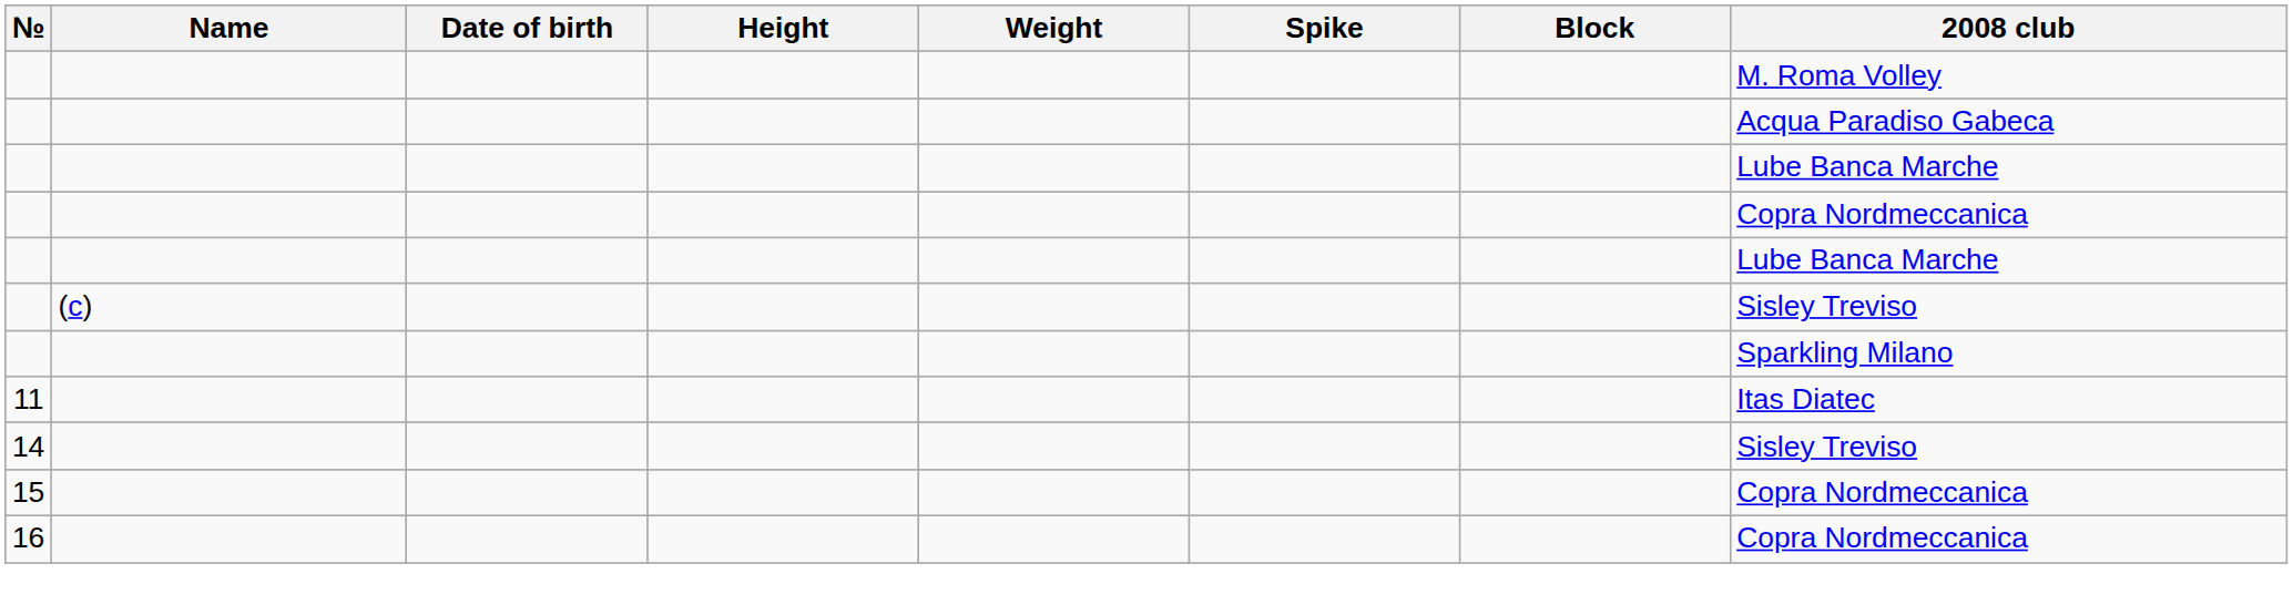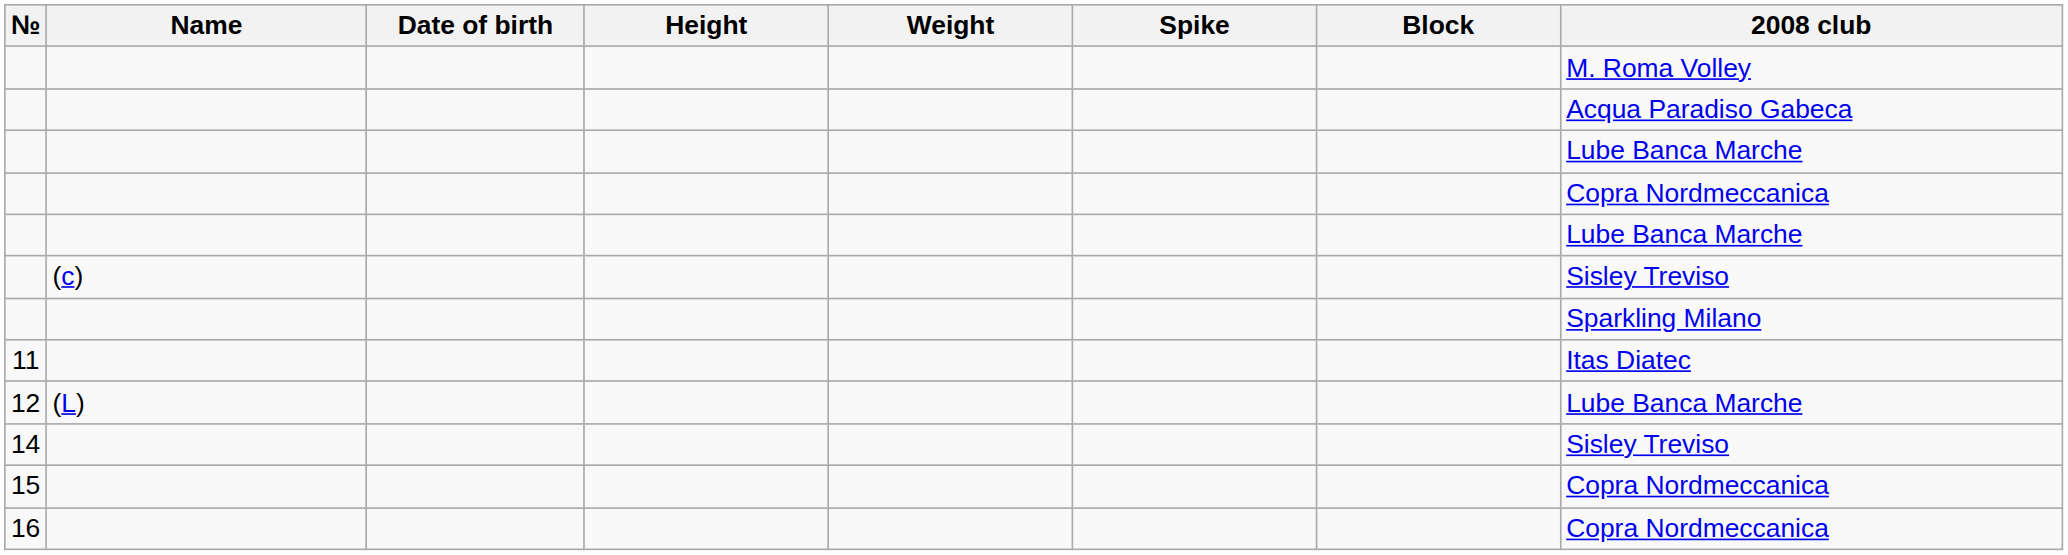 <table class="wikitable sortable" style="font-size:100%; text-align:center;">
 <tr>
 <th>№</th>
 <th style="width:12em">Name</th>
 <th style="width:8em">Date of birth</th>
 <th style="width:9em">Height</th>
 <th style="width:9em">Weight</th>
 <th style="width:9em">Spike</th>
 <th style="width:9em">Block</th>
 <th style="width:19em">2008 club</th>
 </tr>
 <tr>
 <td></td>
 <td style="text-align:left;"></td>
 <td style="text-align:right;"></td>
 <td></td>
 <td></td>
 <td></td>
 <td></td>
 <td style="text-align:left;"> <a href='#'>M. Roma Volley</a></td>
 </tr>
 <tr>
 <td></td>
 <td style="text-align:left;"></td>
 <td style="text-align:right;"></td>
 <td></td>
 <td></td>
 <td></td>
 <td></td>
 <td style="text-align:left;"> <a href='#'>Acqua Paradiso Gabeca</a></td>
 </tr>
 <tr>
 <td></td>
 <td style="text-align:left;"></td>
 <td style="text-align:right;"></td>
 <td></td>
 <td></td>
 <td></td>
 <td></td>
 <td style="text-align:left;"> <a href='#'>Lube Banca Marche</a></td>
 </tr>
 <tr>
 <td></td>
 <td style="text-align:left;"></td>
 <td style="text-align:right;"></td>
 <td></td>
 <td></td>
 <td></td>
 <td></td>
 <td style="text-align:left;"> <a href='#'>Copra Nordmeccanica</a></td>
 </tr>
 <tr>
 <td></td>
 <td style="text-align:left;"></td>
 <td style="text-align:right;"></td>
 <td></td>
 <td></td>
 <td></td>
 <td></td>
 <td style="text-align:left;"> <a href='#'>Lube Banca Marche</a></td>
 </tr>
 <tr>
 <td></td>
 <td style="text-align:left;"> (<a href='#'>c</a>)</td>
 <td style="text-align:right;"></td>
 <td></td>
 <td></td>
 <td></td>
 <td></td>
 <td style="text-align:left;"> <a href='#'>Sisley Treviso</a></td>
 </tr>
 <tr>
 <td></td>
 <td style="text-align:left;"></td>
 <td style="text-align:right;"></td>
 <td></td>
 <td></td>
 <td></td>
 <td></td>
 <td style="text-align:left;"> <a href='#'>Sparkling Milano</a></td>
 </tr>
 <tr>
 <td>11</td>
 <td style="text-align:left;"></td>
 <td style="text-align:right;"></td>
 <td></td>
 <td></td>
 <td></td>
 <td></td>
 <td style="text-align:left;"> <a href='#'>Itas Diatec</a></td>
 </tr>
 <tr>
+<td>12</td>
+<td style="text-align:left;"> (<a href='#'>L</a>)</td>
+<td style="text-align:right;"></td>
+<td></td>
+<td></td>
+<td></td>
+<td></td>
+<td style="text-align:left;"> <a href='#'>Lube Banca Marche</a></td>
+</tr>
+<tr>
 <td>14</td>
 <td style="text-align:left;"></td>
 <td style="text-align:right;"></td>
 <td></td>
 <td></td>
 <td></td>
 <td></td>
 <td style="text-align:left;"> <a href='#'>Sisley Treviso</a></td>
 </tr>
 <tr>
 <td>15</td>
 <td style="text-align:left;"></td>
 <td style="text-align:right;"></td>
 <td></td>
 <td></td>
 <td></td>
 <td></td>
 <td style="text-align:left;"> <a href='#'>Copra Nordmeccanica</a></td>
 </tr>
 <tr>
 <td>16</td>
 <td style="text-align:left;"></td>
 <td style="text-align:right;"></td>
 <td></td>
 <td></td>
 <td></td>
 <td></td>
 <td style="text-align:left;"> <a href='#'>Copra Nordmeccanica</a></td>
 </tr>
 </table>
